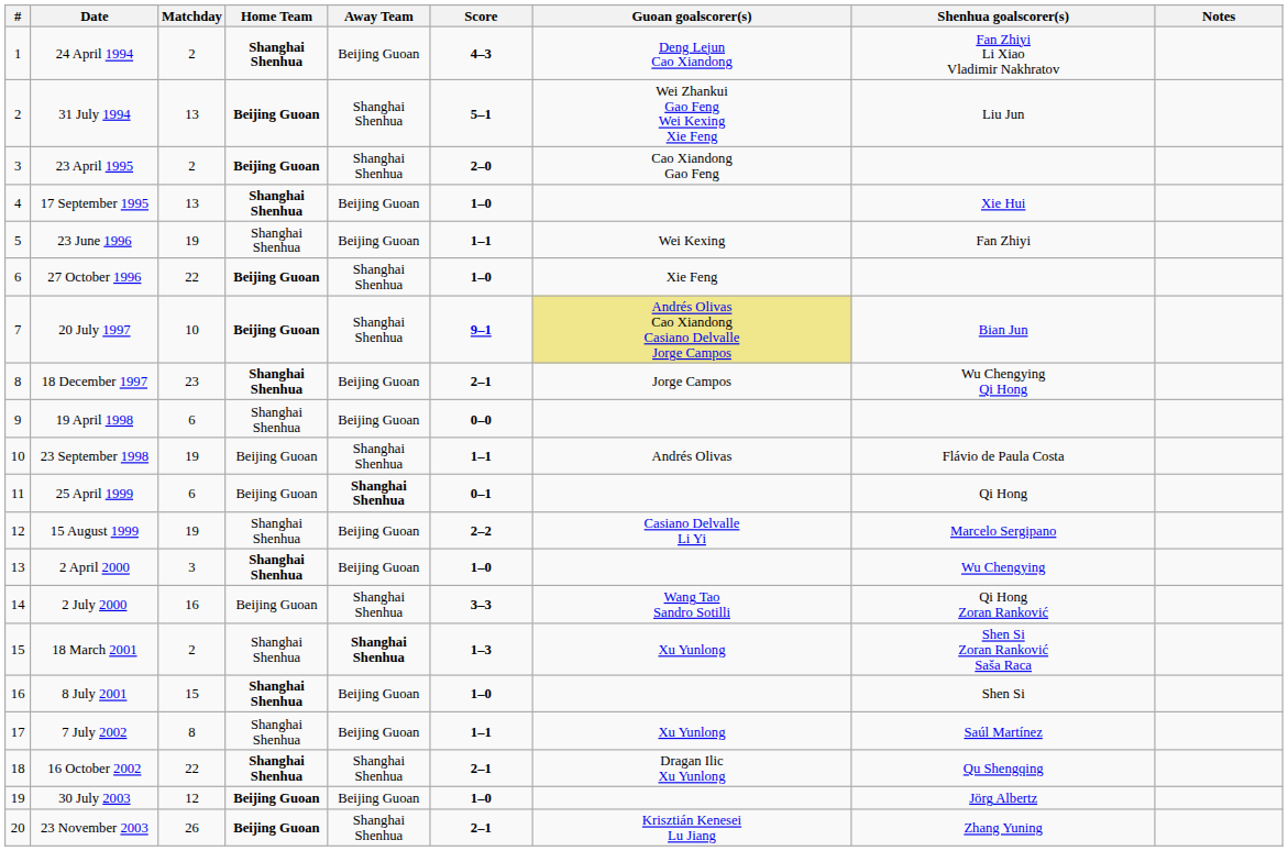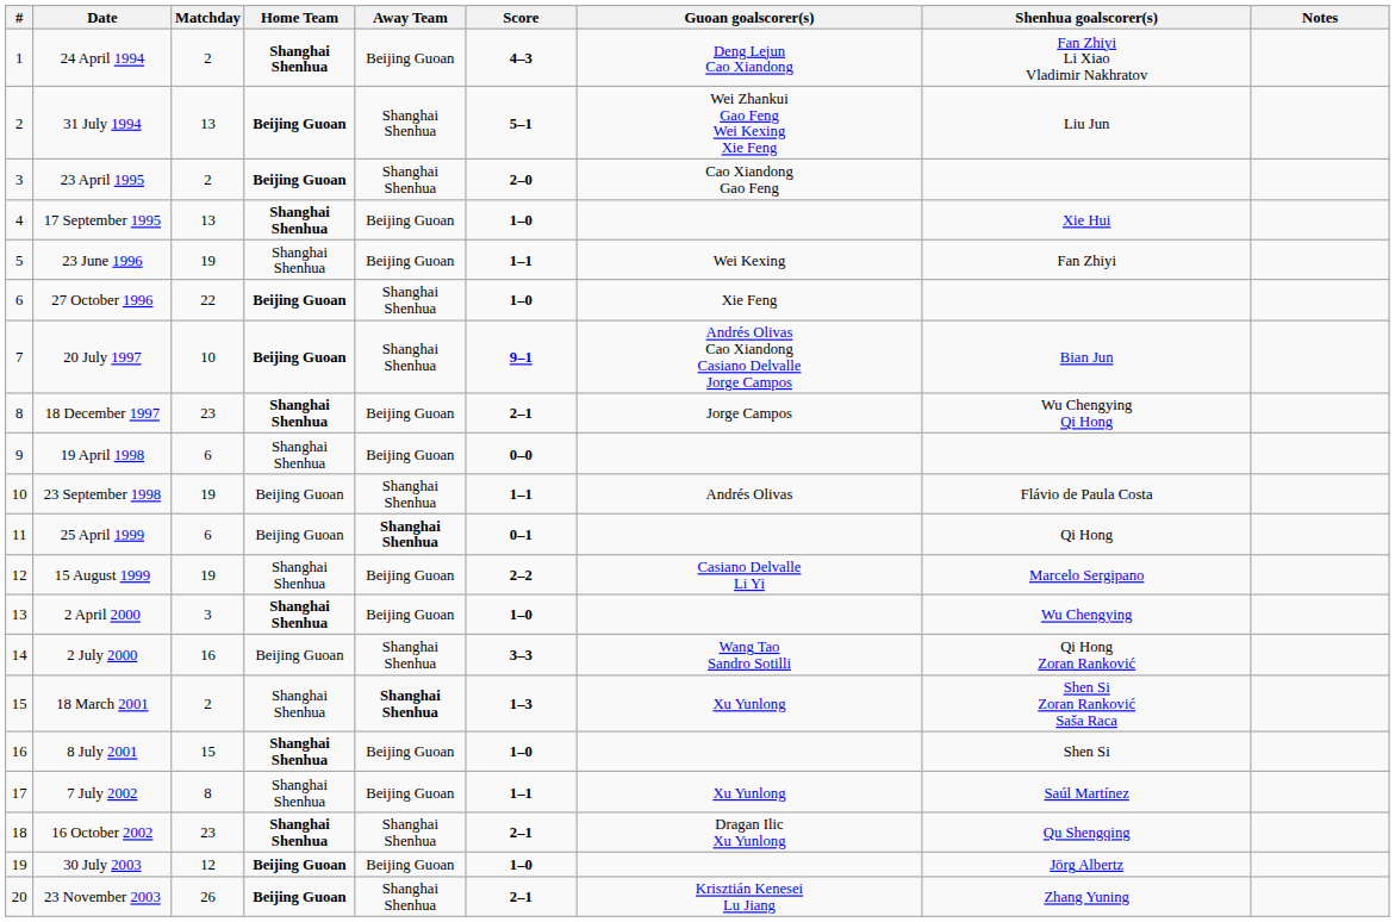 <table class="wikitable" style="width:80%; margin:0 left; font-size: 11px">
 <tr>
 <th width="2%">#</th>
 <th class="unsortable" width="10%">Date</th>
 <th width="4%">Matchday</th>
 <th width="8%">Home Team</th>
 <th width="8%">Away Team</th>
 <th width="8%">Score</th>
 <th width="25%">Guoan goalscorer(s)</th>
 <th width="25">Shenhua goalscorer(s)</th>
 <th width="10%">Notes</th>
 </tr>
 <tr style="text-align:center;">
 <td>1</td>
 <td>24 April <a href='#'>1994</a></td>
 <td>2</td>
 <td><strong>Shanghai Shenhua</strong></td>
 <td>Beijing Guoan</td>
 <td><strong>4–3</strong></td>
 <td> <a href='#'>Deng Lejun</a><br>  <a href='#'>Cao Xiandong</a></td>
 <td> <a href='#'>Fan Zhiyi</a> <br>  Li Xiao<br>  Vladimir Nakhratov</td>
 <td></td>
 </tr>
 <tr style="text-align:center;">
 <td>2</td>
 <td>31 July <a href='#'>1994</a></td>
 <td>13</td>
 <td><strong>Beijing Guoan</strong></td>
 <td>Shanghai Shenhua</td>
 <td><strong>5–1</strong></td>
 <td> Wei Zhankui <br>  <a href='#'>Gao Feng</a><br>   <a href='#'>Wei Kexing</a><br>  <a href='#'>Xie Feng</a></td>
 <td> Liu Jun</td>
 <td></td>
 </tr>
 <tr style="text-align:center;">
 <td>3</td>
 <td>23 April <a href='#'>1995</a></td>
 <td>2</td>
 <td><strong>Beijing Guoan</strong></td>
 <td>Shanghai Shenhua</td>
 <td><strong>2–0</strong></td>
 <td> Cao Xiandong<br>  Gao Feng</td>
 <td></td>
 <td></td>
 </tr>
 <tr style="text-align:center;">
 <td>4</td>
 <td>17 September <a href='#'>1995</a></td>
 <td>13</td>
 <td><strong>Shanghai Shenhua</strong></td>
 <td>Beijing Guoan</td>
 <td><strong>1–0</strong></td>
 <td></td>
 <td> <a href='#'>Xie Hui</a></td>
 <td></td>
 </tr>
 <tr style="text-align:center;">
 <td>5</td>
 <td>23 June <a href='#'>1996</a></td>
 <td>19</td>
 <td>Shanghai Shenhua</td>
 <td>Beijing Guoan</td>
 <td><strong>1–1</strong></td>
 <td> Wei Kexing</td>
 <td> Fan Zhiyi</td>
 <td></td>
 </tr>
 <tr style="text-align:center;">
 <td>6</td>
 <td>27 October <a href='#'>1996</a></td>
 <td>22</td>
 <td><strong>Beijing Guoan</strong></td>
 <td>Shanghai Shenhua</td>
 <td><strong>1–0</strong></td>
 <td> Xie Feng</td>
 <td></td>
 <td></td>
 </tr>
 <tr style="text-align:center;">
 <td>7</td>
 <td>20 July <a href='#'>1997</a></td>
 <td>10</td>
 <td><strong>Beijing Guoan</strong></td>
 <td>Shanghai Shenhua</td>
 <td><strong><a href='#'>9–1</a></strong></td>
-<td style="background: khaki;"> <a href='#'>Andrés Olivas</a><br> Cao Xiandong <br> <a href='#'>Casiano Delvalle</a> <br> <a href='#'>Jorge Campos</a></td>
+<td> <a href='#'>Andrés Olivas</a><br> Cao Xiandong <br> <a href='#'>Casiano Delvalle</a> <br> <a href='#'>Jorge Campos</a></td>
 <td> <a href='#'>Bian Jun</a></td>
 <td></td>
 </tr>
 <tr style="text-align:center;">
 <td>8</td>
 <td>18 December <a href='#'>1997</a></td>
 <td>23</td>
 <td><strong>Shanghai Shenhua</strong></td>
 <td>Beijing Guoan</td>
 <td><strong>2–1</strong></td>
 <td> Jorge Campos</td>
 <td> Wu Chengying<br> <a href='#'>Qi Hong</a></td>
 <td></td>
 </tr>
 <tr style="text-align:center;">
 <td>9</td>
 <td>19 April <a href='#'>1998</a></td>
 <td>6</td>
 <td>Shanghai Shenhua</td>
 <td>Beijing Guoan</td>
 <td><strong>0–0</strong></td>
 <td></td>
 <td></td>
 <td></td>
 </tr>
 <tr style="text-align:center;">
 <td>10</td>
 <td>23 September <a href='#'>1998</a></td>
 <td>19</td>
 <td>Beijing Guoan</td>
 <td>Shanghai Shenhua</td>
 <td><strong>1–1</strong></td>
 <td> Andrés Olivas</td>
 <td> Flávio de Paula Costa</td>
 <td></td>
 </tr>
 <tr style="text-align:center;">
 <td>11</td>
 <td>25 April <a href='#'>1999</a></td>
 <td>6</td>
 <td>Beijing Guoan</td>
 <td><strong>Shanghai Shenhua</strong></td>
 <td><strong>0–1</strong></td>
 <td></td>
 <td> Qi Hong</td>
 <td></td>
 </tr>
 <tr style="text-align:center;">
 <td>12</td>
 <td>15 August <a href='#'>1999</a></td>
 <td>19</td>
 <td>Shanghai Shenhua</td>
 <td>Beijing Guoan</td>
 <td><strong>2–2</strong></td>
 <td> <a href='#'>Casiano Delvalle</a> <br> <a href='#'>Li Yi</a></td>
 <td> <a href='#'>Marcelo Sergipano</a></td>
 <td></td>
 </tr>
 <tr style="text-align:center;">
 <td>13</td>
 <td>2 April <a href='#'>2000</a></td>
 <td>3</td>
 <td><strong>Shanghai Shenhua</strong></td>
 <td>Beijing Guoan</td>
 <td><strong>1–0</strong></td>
 <td></td>
 <td> <a href='#'>Wu Chengying</a></td>
 <td></td>
 </tr>
 <tr style="text-align:center;">
 <td>14</td>
 <td>2 July <a href='#'>2000</a></td>
 <td>16</td>
 <td>Beijing Guoan</td>
 <td>Shanghai Shenhua</td>
 <td><strong>3–3</strong></td>
 <td> <a href='#'>Wang Tao</a> <br> <a href='#'>Sandro Sotilli</a></td>
 <td> Qi Hong <br> <a href='#'>Zoran Ranković</a></td>
 <td></td>
 </tr>
 <tr style="text-align:center;">
 <td>15</td>
 <td>18 March <a href='#'>2001</a></td>
 <td>2</td>
 <td>Shanghai Shenhua</td>
 <td><strong>Shanghai Shenhua</strong></td>
 <td><strong>1–3</strong></td>
 <td> <a href='#'>Xu Yunlong</a></td>
 <td> <a href='#'>Shen Si</a> <br> <a href='#'>Zoran Ranković</a> <br> <a href='#'>Saša Raca</a></td>
 <td></td>
 </tr>
 <tr style="text-align:center;">
 <td>16</td>
 <td>8 July <a href='#'>2001</a></td>
 <td>15</td>
 <td><strong>Shanghai Shenhua</strong></td>
 <td>Beijing Guoan</td>
 <td><strong>1–0</strong></td>
 <td></td>
 <td> Shen Si</td>
 <td></td>
 </tr>
 <tr style="text-align:center;">
 <td>17</td>
 <td>7 July <a href='#'>2002</a></td>
 <td>8</td>
 <td>Shanghai Shenhua</td>
 <td>Beijing Guoan</td>
 <td><strong>1–1</strong></td>
 <td> <a href='#'>Xu Yunlong</a></td>
 <td> <a href='#'>Saúl Martínez</a></td>
 <td></td>
 </tr>
 <tr style="text-align:center;">
 <td>18</td>
 <td>16 October <a href='#'>2002</a></td>
-<td>22</td>
+<td>23</td>
 <td><strong>Shanghai Shenhua</strong></td>
 <td>Shanghai Shenhua</td>
 <td><strong>2–1</strong></td>
 <td> Dragan Ilic <br> <a href='#'>Xu Yunlong</a></td>
 <td> <a href='#'>Qu Shengqing</a></td>
 <td></td>
 </tr>
 <tr style="text-align:center;">
 <td>19</td>
 <td>30 July <a href='#'>2003</a></td>
 <td>12</td>
 <td><strong>Beijing Guoan</strong></td>
 <td>Beijing Guoan</td>
 <td><strong>1–0</strong></td>
 <td></td>
 <td> <a href='#'>Jörg Albertz</a></td>
 <td></td>
 </tr>
 <tr style="text-align:center;">
 <td>20</td>
 <td>23 November <a href='#'>2003</a></td>
 <td>26</td>
 <td><strong>Beijing Guoan</strong></td>
 <td>Shanghai Shenhua</td>
 <td><strong>2–1</strong></td>
 <td> <a href='#'>Krisztián Kenesei</a><br> <a href='#'>Lu Jiang</a></td>
 <td> <a href='#'>Zhang Yuning</a></td>
 <td></td>
 </tr>
 </table>
